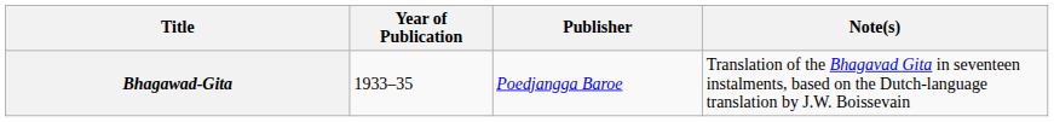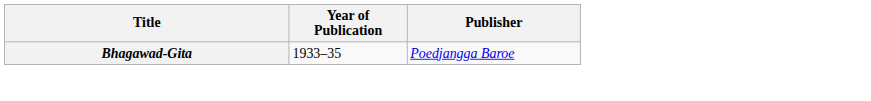 <table class="wikitable plainrowheaders unsortable" style="margin-right: 0;">
 <tr>
 <th scope="col"  style="width:20em;">Title</th>
 <th scope="col"  style="width:8em;">Year of Publication</th>
 <th scope="col"  style="width:12em;">Publisher</th>
-<th scope="col"  style="width:20em;">Note(s)</th>
 </tr>
 <tr>
 <th scope="row"><em>Bhagawad-Gita</em></th>
 <td>1933–35</td>
 <td><em><a href='#'>Poedjangga Baroe</a></em></td>
-<td>Translation of the <em><a href='#'>Bhagavad Gita</a></em> in seventeen instalments, based on the Dutch-language translation by J.W. Boissevain</td>
 </tr>
 </table>
